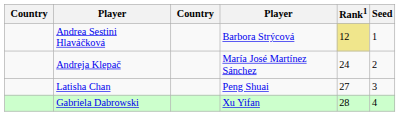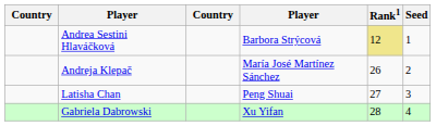 <table class="sortable wikitable">
 <tr>
 <th width="70">Country</th>
 <th width="175">Player</th>
 <th width="70">Country</th>
 <th width="175">Player</th>
 <th>Rank<sup>1</sup></th>
 <th>Seed</th>
 </tr>
 <tr>
 <td></td>
 <td><a href='#'>Andrea Sestini Hlaváčková</a></td>
 <td></td>
 <td><a href='#'>Barbora Strýcová</a></td>
 <td style="background: khaki;">12</td>
 <td>1</td>
 </tr>
 <tr>
 <td></td>
 <td><a href='#'>Andreja Klepač</a></td>
 <td></td>
 <td><a href='#'>María José Martínez Sánchez</a></td>
-<td>24</td>
+<td>26</td>
 <td>2</td>
 </tr>
 <tr>
 <td></td>
 <td><a href='#'>Latisha Chan</a></td>
 <td></td>
 <td><a href='#'>Peng Shuai</a></td>
 <td>27</td>
 <td>3</td>
 </tr>
 <tr style="background:#cfc;">
 <td></td>
 <td><a href='#'>Gabriela Dabrowski</a></td>
 <td></td>
 <td><a href='#'>Xu Yifan</a></td>
 <td>28</td>
 <td>4</td>
 </tr>
 </table>
